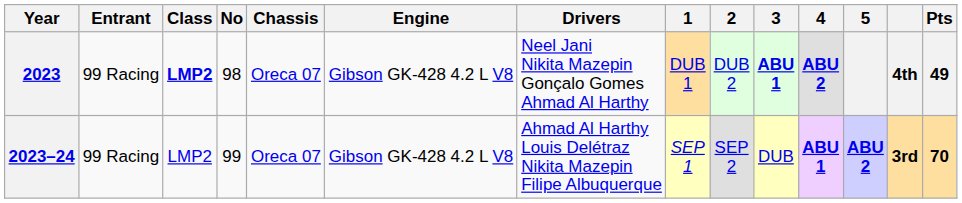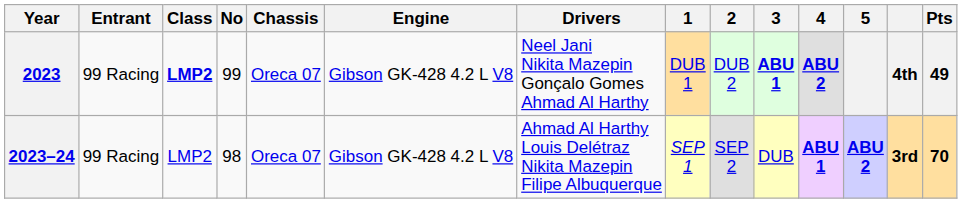 <table class="wikitable" style="font-size: 90%; text-align:center">
 <tr>
 <th>Year</th>
 <th>Entrant</th>
 <th>Class</th>
 <th>No</th>
 <th>Chassis</th>
 <th>Engine</th>
 <th>Drivers</th>
 <th>1</th>
 <th>2</th>
 <th>3</th>
 <th>4</th>
 <th>5</th>
 <th></th>
 <th>Pts</th>
 </tr>
 <tr>
 <th><a href='#'>2023</a></th>
 <td> 99 Racing</td>
 <td><strong><a href='#'>LMP2</a></strong></td>
-<td>98</td>
+<td>99</td>
 <td><a href='#'>Oreca 07</a></td>
 <td><a href='#'>Gibson</a> GK-428 4.2 L <a href='#'>V8</a></td>
 <td align="left"> <a href='#'>Neel Jani</a> <br>  <a href='#'>Nikita Mazepin</a> <br>  Gonçalo Gomes <br>  <a href='#'>Ahmad Al Harthy</a></td>
 <td style="background:#FFDF9F;"><a href='#'>DUB<br>1</a><br></td>
 <td style="background:#DFFFDF;"><a href='#'>DUB<br>2</a><br></td>
 <td style="background:#DFFFDF;"><strong><a href='#'>ABU<br>1</a></strong><br></td>
 <td style="background:#DFDFDF;"><strong><a href='#'>ABU<br>2</a></strong><br></td>
 <th></th>
 <th>4th</th>
 <th>49</th>
 </tr>
 <tr>
 <th><a href='#'>2023–24</a></th>
 <td> 99 Racing</td>
 <td><a href='#'>LMP2</a></td>
-<td>99</td>
+<td>98</td>
 <td><a href='#'>Oreca 07</a></td>
 <td><a href='#'>Gibson</a> GK-428 4.2 L <a href='#'>V8</a></td>
 <td align="left"> <a href='#'>Ahmad Al Harthy</a> <br>  <a href='#'>Louis Delétraz</a> <br>  <a href='#'>Nikita Mazepin</a> <br>  <a href='#'>Filipe Albuquerque</a></td>
 <td style="background:#FFFFBF;"><em><a href='#'>SEP<br>1</a></em><br></td>
 <td style="background:#DFDFDF;"><a href='#'>SEP<br>2</a><br></td>
 <td style="background:#FFFFBF;"><a href='#'>DUB</a><br></td>
 <td style="background:#EFCFFF;"><strong><a href='#'>ABU<br>1</a></strong><br></td>
 <td style="background:#CFCFFF;"><strong><a href='#'>ABU<br>2</a></strong><br></td>
 <th style="background:#FFDF9F;">3rd</th>
 <th style="background:#FFDF9F;">70</th>
 </tr>
 </table>
